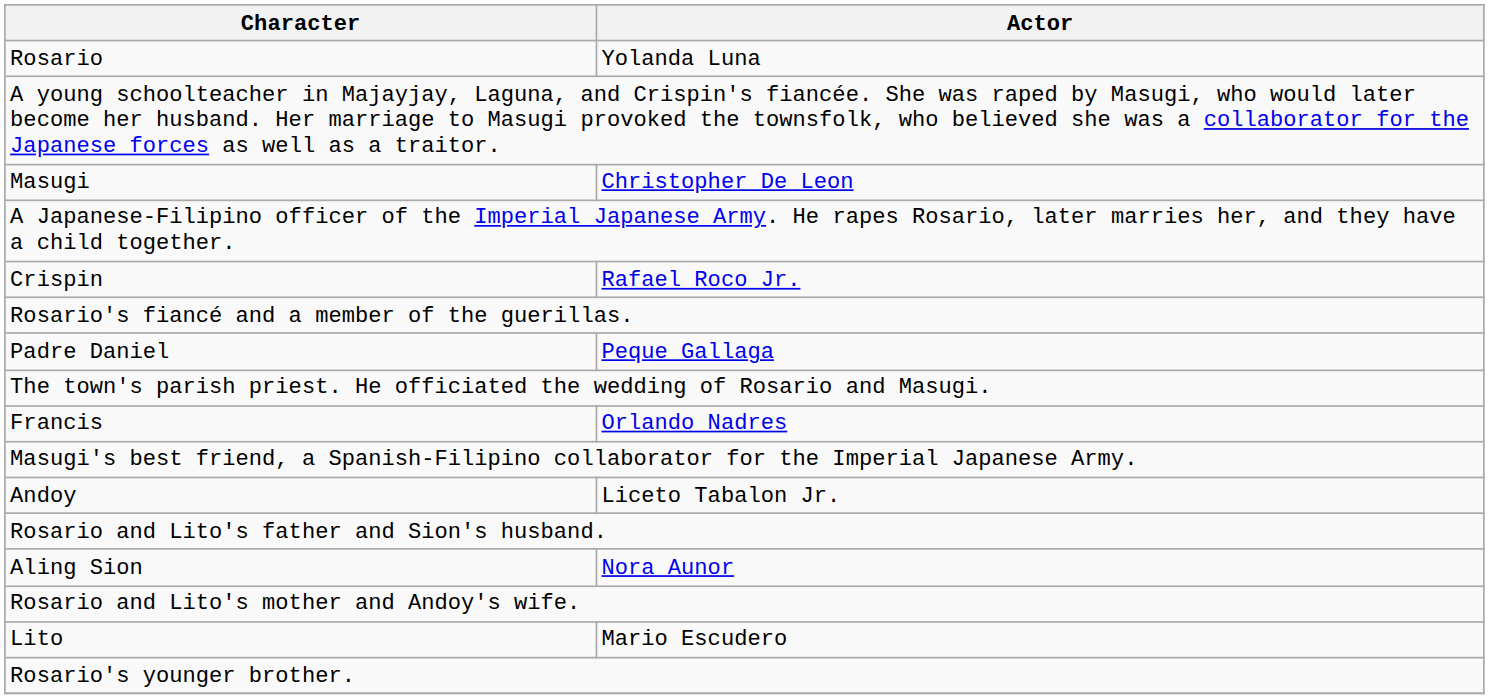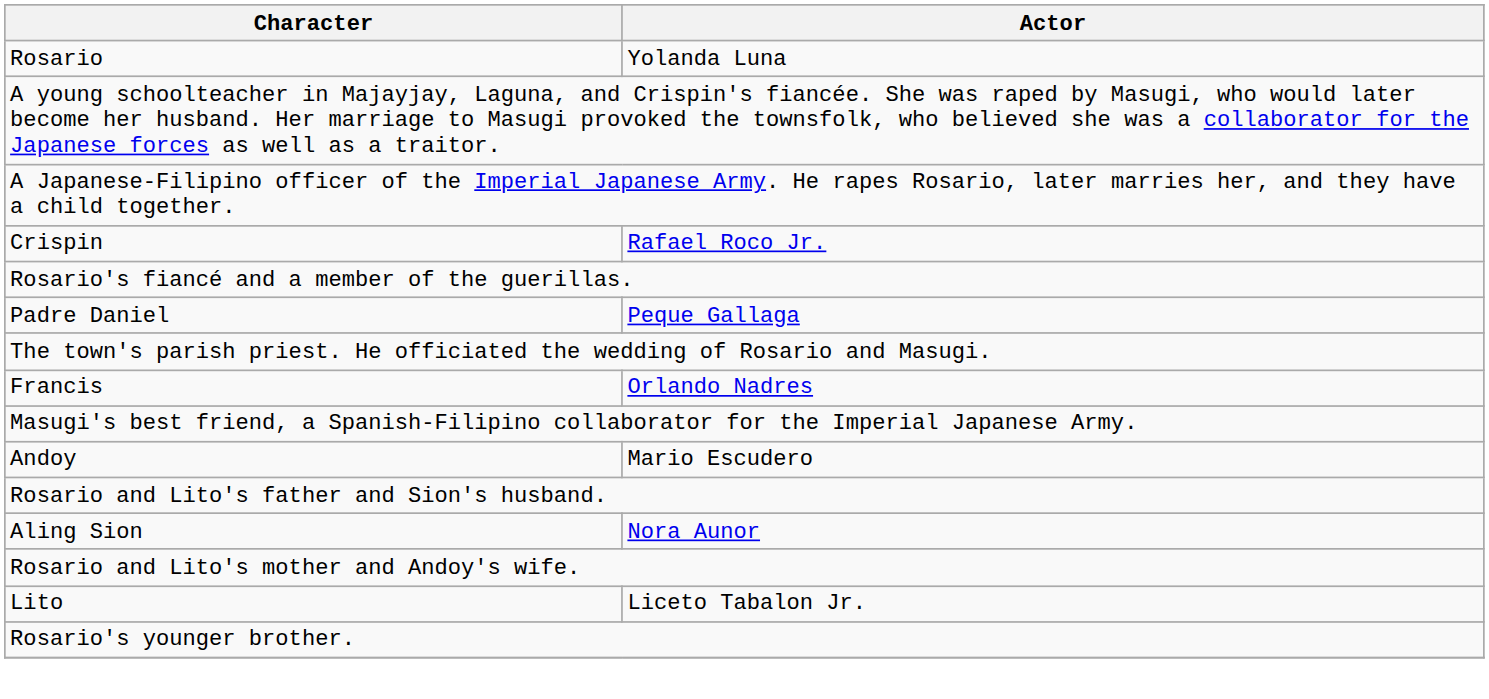 <table class="wikitable">
 <tr>
 <th>Character</th>
 <th>Actor</th>
 </tr>
 <tr>
 <td>Rosario</td>
 <td>Yolanda Luna</td>
 </tr>
 <tr>
 <td colspan="2">A young schoolteacher in Majayjay, Laguna, and Crispin's fiancée. She was raped by Masugi, who would later become her husband. Her marriage to Masugi provoked the townsfolk, who believed she was a <a href='#'>collaborator for the Japanese forces</a> as well as a traitor.</td>
-</tr>
-<tr>
-<td>Masugi</td>
-<td><a href='#'>Christopher De Leon</a></td>
 </tr>
 <tr>
 <td colspan="2">A Japanese-Filipino officer of the <a href='#'>Imperial Japanese Army</a>. He rapes Rosario, later marries her, and they have a child together.</td>
 </tr>
 <tr>
 <td>Crispin</td>
 <td><a href='#'>Rafael Roco Jr.</a></td>
 </tr>
 <tr>
 <td colspan="2">Rosario's fiancé and a member of the guerillas.</td>
 </tr>
 <tr>
 <td>Padre Daniel</td>
 <td><a href='#'>Peque Gallaga</a></td>
 </tr>
 <tr>
 <td colspan="2">The town's parish priest. He officiated the wedding of Rosario and Masugi.</td>
 </tr>
 <tr>
 <td>Francis</td>
 <td><a href='#'>Orlando Nadres</a></td>
 </tr>
 <tr>
 <td colspan="2">Masugi's best friend, a Spanish-Filipino collaborator for the Imperial Japanese Army.</td>
 </tr>
 <tr>
 <td>Andoy</td>
-<td>Liceto Tabalon Jr.</td>
+<td>Mario Escudero</td>
 </tr>
 <tr>
 <td colspan="2">Rosario and Lito's father and Sion's husband.</td>
 </tr>
 <tr>
 <td>Aling Sion</td>
 <td><a href='#'>Nora Aunor</a></td>
 </tr>
 <tr>
 <td colspan="2">Rosario and Lito's mother and Andoy's wife.</td>
 </tr>
 <tr>
 <td>Lito</td>
-<td>Mario Escudero</td>
+<td>Liceto Tabalon Jr.</td>
 </tr>
 <tr>
 <td colspan="2">Rosario's younger brother.</td>
 </tr>
 <tr>
 </tr>
 </table>
